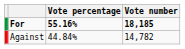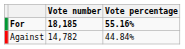 <table class="wikitable">
 <tr>
 <th></th>
 <th></th>
+<th>Vote number</th>
 <th>Vote percentage</th>
-<th>Vote number</th>
 </tr>
 <tr>
 <td style="color:inherit;background:#009933"></td>
 <td><strong>For</strong></td>
+<td><strong>18,185</strong></td>
 <td><strong>55.16%</strong></td>
-<td><strong>18,185</strong></td>
 </tr>
 <tr>
 <td style="color:inherit;background:#ff0000"></td>
 <td>Against</td>
+<td>14,782</td>
 <td>44.84%</td>
-<td>14,782</td>
 </tr>
 </table>
